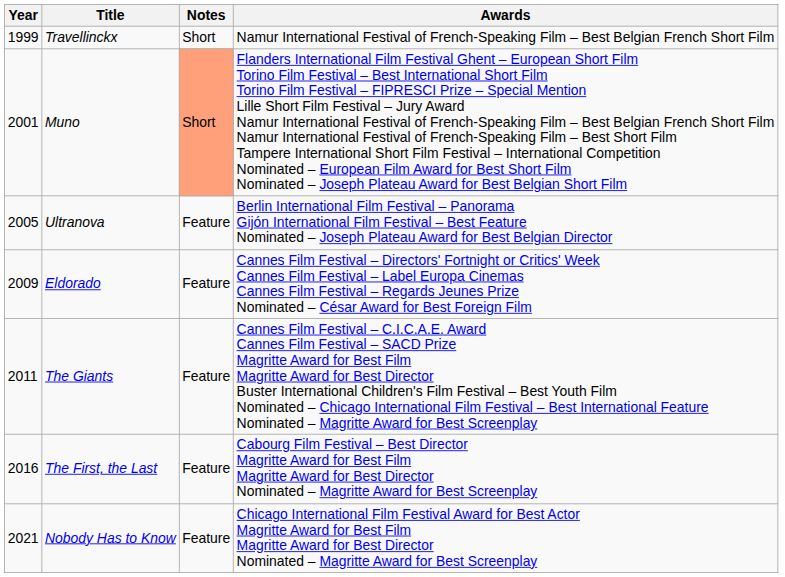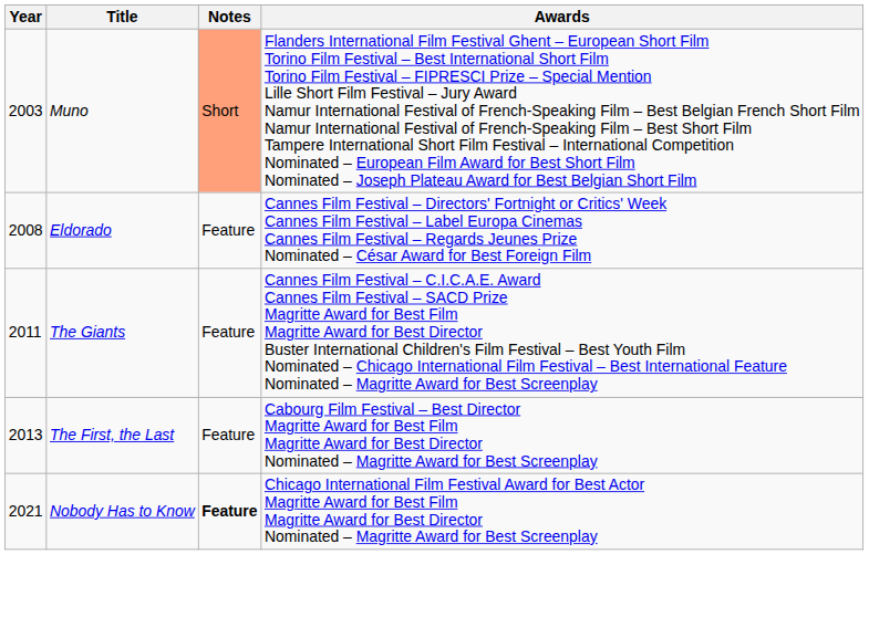 <table class="wikitable sortable">
 <tr>
 <th>Year</th>
 <th>Title</th>
 <th class="unsortable">Notes</th>
 <th>Awards</th>
 </tr>
 <tr>
-<td rowspan=1>1999</td>
-<td><em>Travellinckx</em></td>
-<td>Short</td>
-<td>Namur International Festival of French-Speaking Film – Best Belgian French Short Film</td>
-</tr>
-<tr>
-<td rowspan=1>2001</td>
+<td rowspan=1>2003</td>
 <td><em>Muno</em></td>
 <td style="background: lightsalmon;">Short</td>
 <td><a href='#'>Flanders International Film Festival Ghent – European Short Film</a><br><a href='#'>Torino Film Festival – Best International Short Film</a><br><a href='#'>Torino Film Festival – FIPRESCI Prize – Special Mention</a><br>Lille Short Film Festival – Jury Award<br>Namur International Festival of French-Speaking Film – Best Belgian French Short Film<br>Namur International Festival of French-Speaking Film – Best Short Film<br>Tampere International Short Film Festival – International Competition<br>Nominated – <a href='#'>European Film Award for Best Short Film</a><br>Nominated – <a href='#'>Joseph Plateau Award for Best Belgian Short Film</a></td>
 </tr>
 <tr>
-<td rowspan=1>2005</td>
-<td><em>Ultranova</em></td>
-<td>Feature</td>
-<td><a href='#'>Berlin International Film Festival – Panorama</a><br><a href='#'>Gijón International Film Festival – Best Feature</a><br>Nominated – <a href='#'>Joseph Plateau Award for Best Belgian Director</a></td>
-</tr>
-<tr>
-<td rowspan=1>2009</td>
+<td rowspan=1>2008</td>
 <td><em><a href='#'>Eldorado</a></em></td>
 <td>Feature</td>
 <td><a href='#'>Cannes Film Festival – Directors' Fortnight or Critics' Week</a><br><a href='#'>Cannes Film Festival – Label Europa Cinemas</a><br><a href='#'>Cannes Film Festival – Regards Jeunes Prize</a><br>Nominated – <a href='#'>César Award for Best Foreign Film</a></td>
 </tr>
 <tr>
 <td rowspan=1>2011</td>
 <td><em><a href='#'>The Giants</a></em></td>
 <td>Feature</td>
 <td><a href='#'>Cannes Film Festival – C.I.C.A.E. Award</a><br><a href='#'>Cannes Film Festival – SACD Prize</a><br><a href='#'>Magritte Award for Best Film</a><br><a href='#'>Magritte Award for Best Director</a><br>Buster International Children's Film Festival – Best Youth Film<br>Nominated – <a href='#'>Chicago International Film Festival – Best International Feature</a><br>Nominated – <a href='#'>Magritte Award for Best Screenplay</a></td>
 </tr>
 <tr>
-<td rowspan=1>2016</td>
+<td rowspan=1>2013</td>
 <td><em><a href='#'>The First, the Last</a></em></td>
 <td>Feature</td>
 <td><a href='#'>Cabourg Film Festival – Best Director</a><br><a href='#'>Magritte Award for Best Film</a><br><a href='#'>Magritte Award for Best Director</a><br>Nominated – <a href='#'>Magritte Award for Best Screenplay</a></td>
 </tr>
 <tr>
 <td rowspan=1>2021</td>
 <td><em><a href='#'>Nobody Has to Know</a></em></td>
-<td>Feature</td>
+<td><strong>Feature</strong></td>
 <td><a href='#'>Chicago International Film Festival Award for Best Actor</a><br><a href='#'>Magritte Award for Best Film</a><br><a href='#'>Magritte Award for Best Director</a><br>Nominated – <a href='#'>Magritte Award for Best Screenplay</a></td>
 </tr>
 </table>
